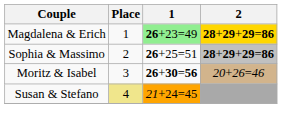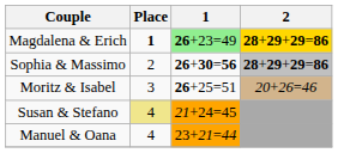 <table class="wikitable sortable" style="margin: auto; text-align: center;">
 <tr>
 <th>Couple</th>
 <th>Place</th>
 <th>1</th>
 <th>2</th>
 </tr>
 <tr>
 <td>Magdalena & Erich</td>
-<td>1</td>
+<td><strong>1</strong></td>
 <td style="background:lightgreen"><span><strong>26</strong></span>+23=49</td>
 <td style="background:gold"><span><strong>28</strong></span>+<span><strong>29</strong></span>+<span><strong>29</strong></span>=<span><strong>86</strong></span></td>
 </tr>
 <tr>
 <td>Sophia & Massimo</td>
 <td>2</td>
-<td><span><strong>26</strong></span>+25=51</td>
+<td><span><strong>26</strong></span>+<span><strong>30</strong></span>=<span><strong>56</strong></span></td>
 <td style="background:silver"><span><strong>28</strong></span>+<span><strong>29</strong></span>+<span><strong>29</strong></span>=<span><strong>86</strong></span></td>
 </tr>
 <tr>
 <td>Moritz & Isabel</td>
 <td>3</td>
-<td><span><strong>26</strong></span>+<span><strong>30</strong></span>=<span><strong>56</strong></span></td>
+<td><span><strong>26</strong></span>+25=51</td>
 <td style="background:tan"><span><em>20</em></span>+<span><em>26</em></span>=<span><em>46</em></span></td>
 </tr>
 <tr>
 <td>Susan & Stefano</td>
 <td style="background: khaki;">4</td>
 <td style="background:orange"><span><em>21</em></span>+24=45</td>
 <td style="background:darkgray"></td>
 </tr>
 <tr>
+<td>Manuel & Oana</td>
+<td>4</td>
+<td style="background:orange">23+<span><em>21</em></span>=<span><em>44</em></span></td>
+<td style="background:darkgray"></td>
+</tr>
+<tr>
 </tr>
 </table>
